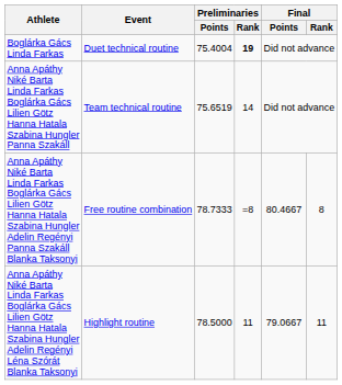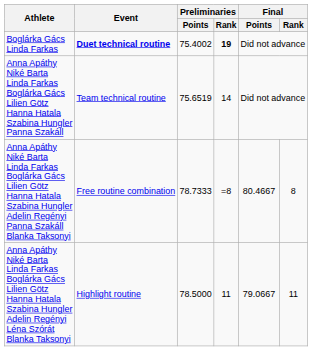 <table class=wikitable style="font-size:90%;text-align:center">
 <tr>
 <th rowspan="2">Athlete</th>
 <th rowspan="2">Event</th>
 <th colspan="2">Preliminaries</th>
 <th colspan="2">Final</th>
 </tr>
 <tr style="font-size:95%">
 <th>Points</th>
 <th>Rank</th>
 <th>Points</th>
 <th>Rank</th>
 </tr>
 <tr>
 <td align=left><a href='#'>Boglárka Gács</a><br><a href='#'>Linda Farkas</a></td>
-<td align=left><a href='#'>Duet technical routine</a></td>
-<td>75.4004</td>
+<td align=left><strong><a href='#'>Duet technical routine</a></strong></td>
+<td>75.4002</td>
 <td><strong>19</strong></td>
 <td colspan=2>Did not advance</td>
 </tr>
 <tr>
 <td align=left><a href='#'>Anna Apáthy</a><br><a href='#'>Niké Barta</a><br><a href='#'>Linda Farkas</a><br><a href='#'>Boglárka Gács</a><br><a href='#'>Lilien Götz</a><br><a href='#'>Hanna Hatala</a><br><a href='#'>Szabina Hungler</a><br><a href='#'>Panna Szakáll</a></td>
 <td align=left><a href='#'>Team technical routine</a></td>
 <td>75.6519</td>
 <td>14</td>
 <td colspan=2>Did not advance</td>
 </tr>
 <tr>
 <td align=left><a href='#'>Anna Apáthy</a><br><a href='#'>Niké Barta</a><br><a href='#'>Linda Farkas</a><br><a href='#'>Boglárka Gács</a><br><a href='#'>Lilien Götz</a><br><a href='#'>Hanna Hatala</a><br><a href='#'>Szabina Hungler</a><br><a href='#'>Adelin Regényi</a><br><a href='#'>Panna Szakáll</a><br><a href='#'>Blanka Taksonyi</a></td>
 <td align=left><a href='#'>Free routine combination</a></td>
 <td>78.7333</td>
 <td>=8</td>
 <td>80.4667</td>
 <td>8</td>
 </tr>
 <tr>
 <td align=left><a href='#'>Anna Apáthy</a><br><a href='#'>Niké Barta</a><br><a href='#'>Linda Farkas</a><br><a href='#'>Boglárka Gács</a><br><a href='#'>Lilien Götz</a><br><a href='#'>Hanna Hatala</a><br><a href='#'>Szabina Hungler</a><br><a href='#'>Adelin Regényi</a><br><a href='#'>Léna Szórát</a><br><a href='#'>Blanka Taksonyi</a></td>
 <td align=left><a href='#'>Highlight routine</a></td>
 <td>78.5000</td>
 <td>11</td>
 <td>79.0667</td>
 <td>11</td>
 </tr>
 </table>
